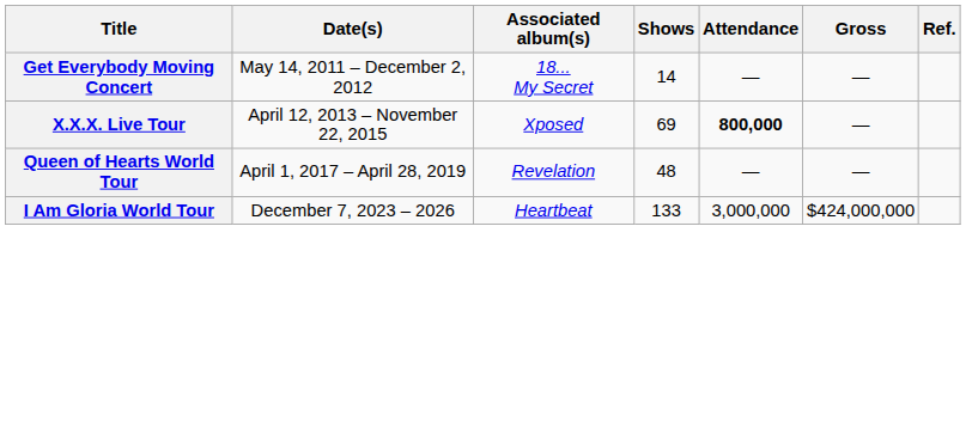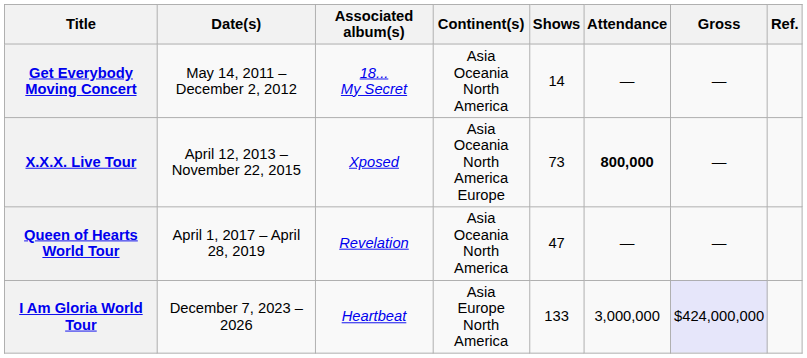 <table class="wikitable sortable plainrowheaders" style="text-align:center;">
 <tr>
 <th scope="col">Title</th>
 <th scope="col">Date(s)</th>
 <th scope="col">Associated album(s)</th>
+<th scope="col">Continent(s)</th>
 <th scope="col">Shows</th>
 <th scope="col">Attendance</th>
 <th scope="col">Gross</th>
 <th class="unsortable" scope="col">Ref.</th>
 </tr>
 <tr>
 <th scope="row"><a href='#'>Get Everybody Moving Concert</a></th>
 <td>May 14, 2011 – December 2, 2012</td>
 <td><em><a href='#'>18...</a></em><br><em><a href='#'>My Secret</a></em></td>
+<td>Asia<br>Oceania<br>North America</td>
 <td>14</td>
 <td>—</td>
 <td>—</td>
 <td></td>
 </tr>
 <tr>
 <th scope="row"><a href='#'>X.X.X. Live Tour</a></th>
 <td>April 12, 2013 – November 22, 2015</td>
 <td><em><a href='#'>Xposed</a></em></td>
-<td>69</td>
+<td>Asia<br>Oceania<br>North America<br>Europe</td>
+<td>73</td>
 <td><strong>800,000</strong></td>
 <td>—</td>
 <td></td>
 </tr>
 <tr>
 <th scope="row"><a href='#'>Queen of Hearts World Tour</a></th>
 <td>April 1, 2017 – April 28, 2019</td>
 <td><em><a href='#'>Revelation</a></em></td>
-<td>48</td>
+<td>Asia<br>Oceania<br>North America</td>
+<td>47</td>
 <td>—</td>
 <td>—</td>
 <td></td>
 </tr>
 <tr>
 <th scope="row"><a href='#'>I Am Gloria World Tour</a></th>
 <td>December 7, 2023 – 2026</td>
 <td><em><a href='#'>Heartbeat</a></em></td>
+<td>Asia<br>Europe<br>North America</td>
 <td>133</td>
 <td>3,000,000</td>
-<td>$424,000,000</td>
+<td style="background: lavender;">$424,000,000</td>
 <td></td>
 </tr>
 </table>
